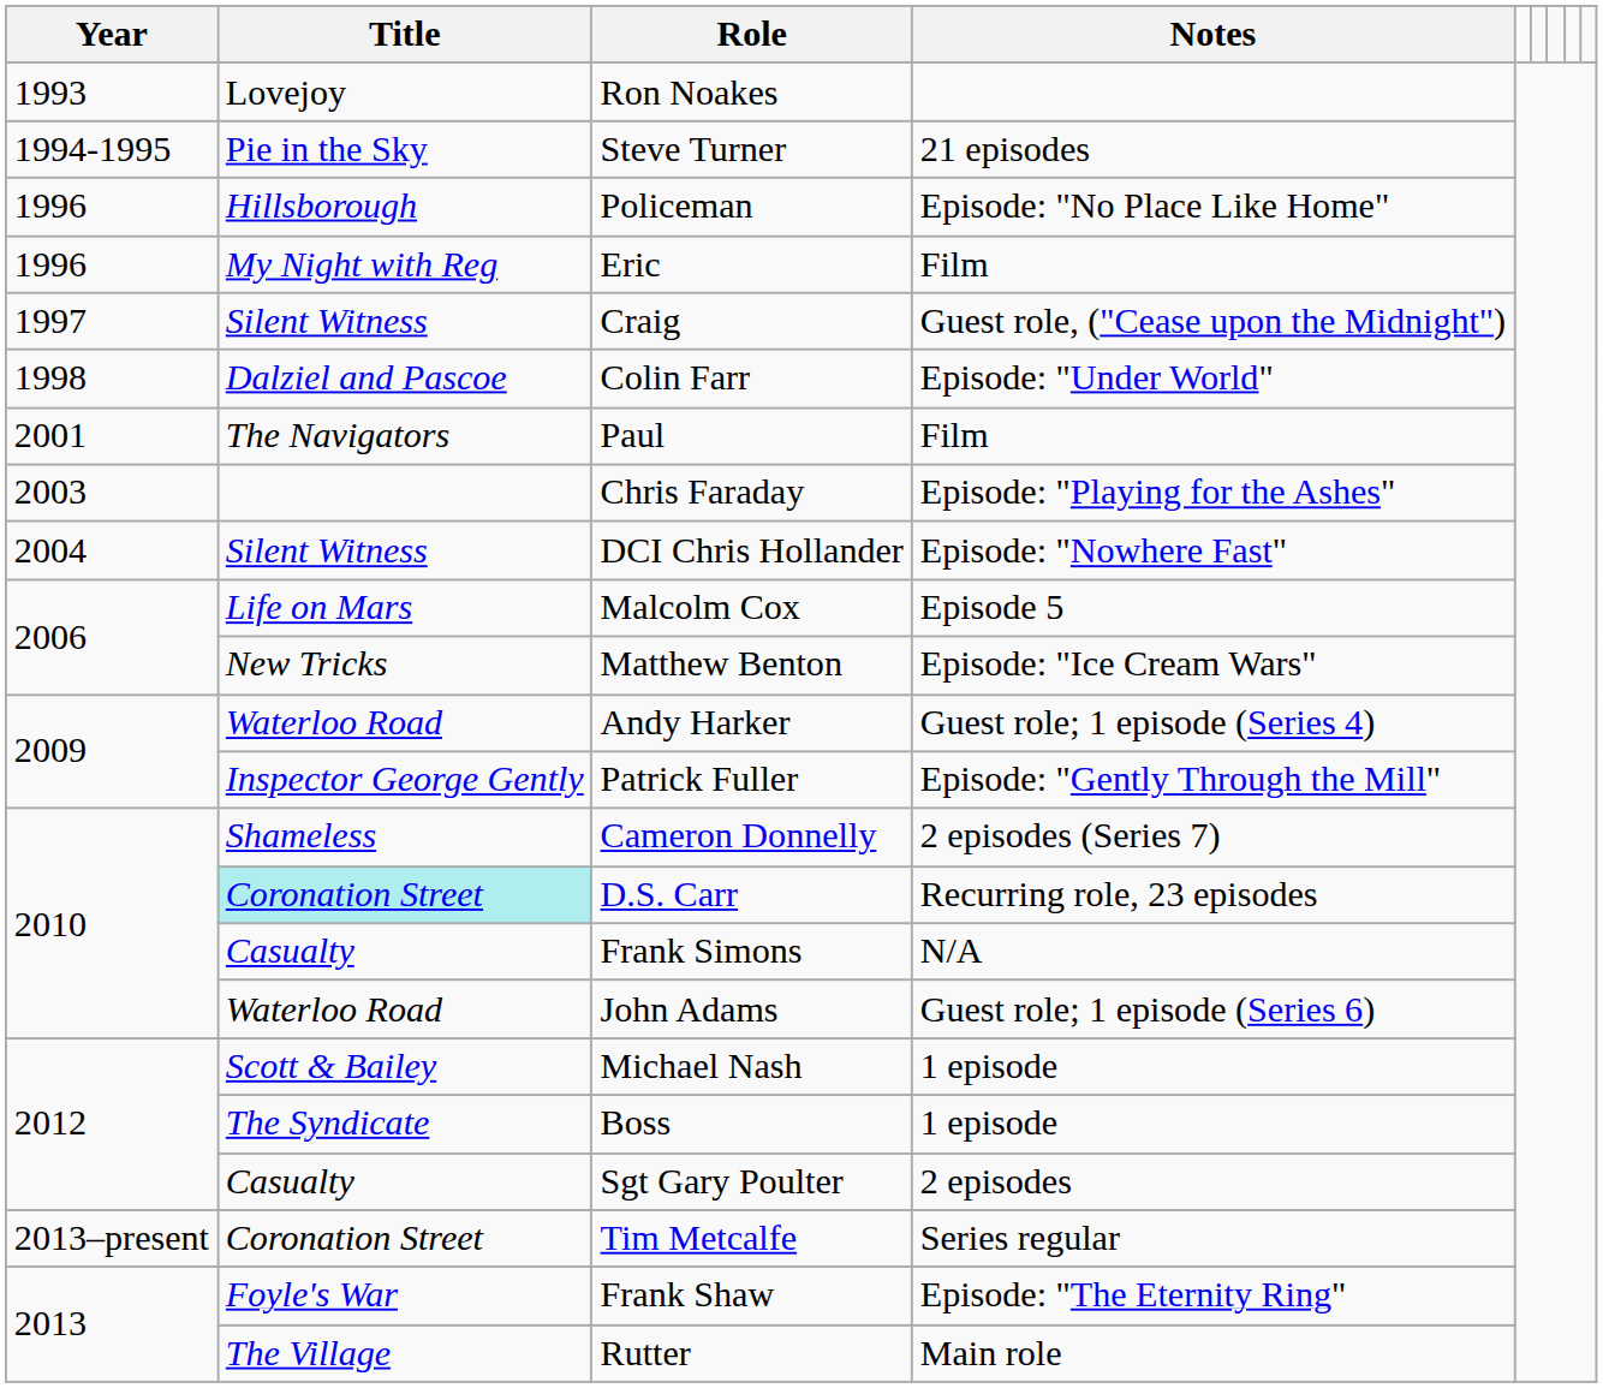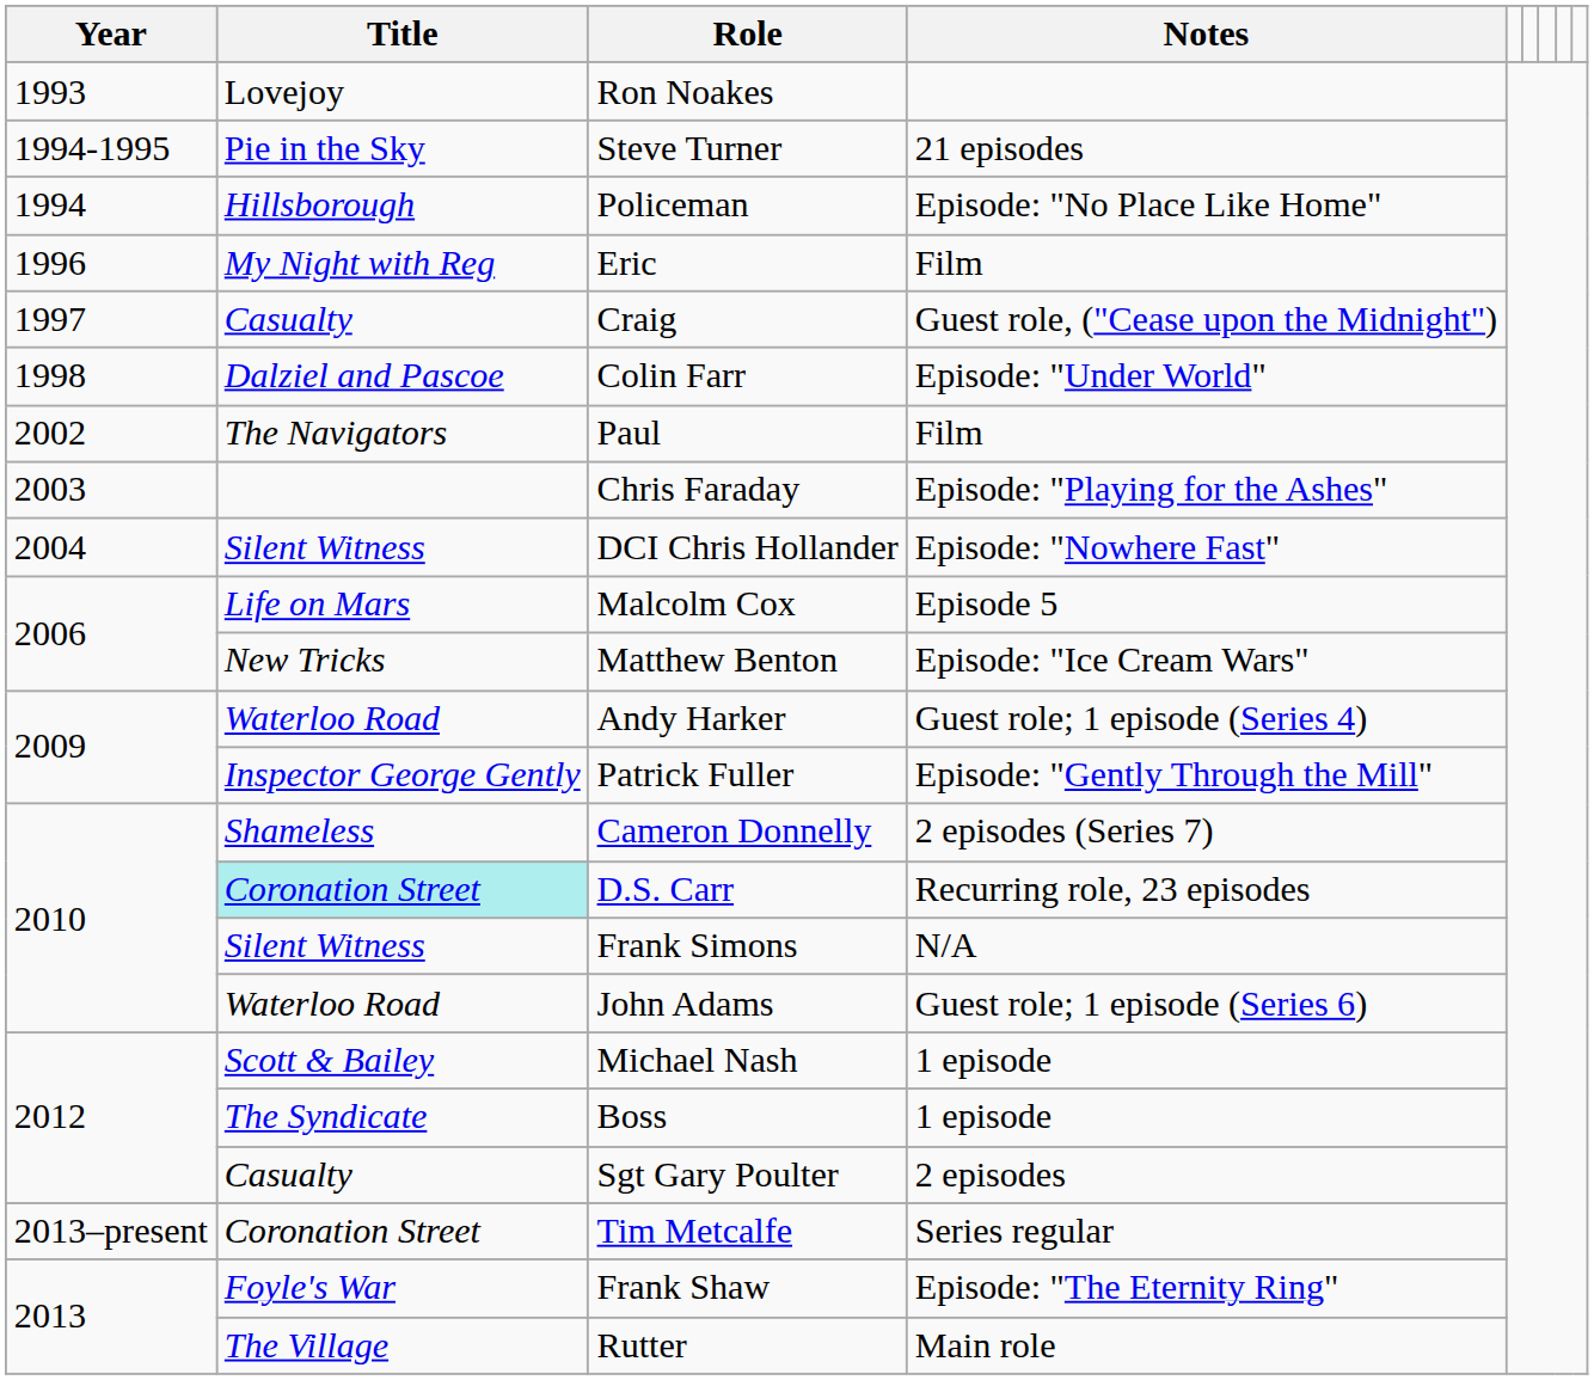 <table class="wikitable sortable">
 <tr>
 <th>Year</th>
 <th>Title</th>
 <th>Role</th>
 <th class="unsortable">Notes</th>
 <td></td>
 <td></td>
 <td></td>
 <td></td>
 <td></td>
 </tr>
 <tr>
 <td>1993</td>
 <td>Lovejoy</td>
 <td>Ron Noakes</td>
 <td></td>
 </tr>
 <tr>
 <td>1994-1995</td>
 <td><a href='#'>Pie in the Sky</a></td>
 <td>Steve Turner</td>
 <td>21 episodes</td>
 </tr>
 <tr>
-<td>1996</td>
+<td>1994</td>
 <td><em><a href='#'>Hillsborough</a></em></td>
 <td>Policeman</td>
 <td>Episode: "No Place Like Home"</td>
 </tr>
 <tr>
 <td>1996</td>
 <td><em><a href='#'>My Night with Reg</a></em></td>
 <td>Eric</td>
 <td>Film</td>
 </tr>
 <tr>
 <td>1997</td>
-<td><em><a href='#'>Silent Witness</a></em></td>
+<td><em><a href='#'>Casualty</a></em></td>
 <td>Craig</td>
 <td>Guest role, (<a href='#'>"Cease upon the Midnight"</a>)</td>
 </tr>
 <tr>
 <td>1998</td>
 <td><em><a href='#'>Dalziel and Pascoe</a></em></td>
 <td>Colin Farr</td>
 <td>Episode: "<a href='#'>Under World</a>"</td>
 </tr>
 <tr>
-<td>2001</td>
+<td>2002</td>
 <td><em>The Navigators</em></td>
 <td>Paul</td>
 <td>Film</td>
 </tr>
 <tr>
 <td>2003</td>
 <td><em></em></td>
 <td>Chris Faraday</td>
 <td>Episode: "<a href='#'>Playing for the Ashes</a>"</td>
 </tr>
 <tr>
 <td>2004</td>
 <td><em><a href='#'>Silent Witness</a></em></td>
 <td>DCI Chris Hollander</td>
 <td>Episode: "<a href='#'>Nowhere Fast</a>"</td>
 </tr>
 <tr>
 <td rowspan="2">2006</td>
 <td><em><a href='#'>Life on Mars</a></em></td>
 <td>Malcolm Cox</td>
 <td>Episode 5</td>
 </tr>
 <tr>
 <td><em>New Tricks</em></td>
 <td>Matthew Benton</td>
 <td>Episode: "Ice Cream Wars"</td>
 </tr>
 <tr>
 <td rowspan="2">2009</td>
 <td><em><a href='#'>Waterloo Road</a></em></td>
 <td>Andy Harker</td>
 <td>Guest role; 1 episode (<a href='#'>Series 4</a>)</td>
 </tr>
 <tr>
 <td><em><a href='#'>Inspector George Gently</a></em></td>
 <td>Patrick Fuller</td>
 <td>Episode: "<a href='#'>Gently Through the Mill</a>"</td>
 </tr>
 <tr>
 <td rowspan="4">2010</td>
 <td><em><a href='#'>Shameless</a></em></td>
 <td><a href='#'>Cameron Donnelly</a></td>
 <td>2 episodes (Series 7)</td>
 </tr>
 <tr>
 <td style="background: paleturquoise;"><em><a href='#'>Coronation Street</a></em></td>
 <td><a href='#'>D.S. Carr</a></td>
 <td>Recurring role, 23 episodes</td>
 </tr>
 <tr>
-<td><em><a href='#'>Casualty</a></em></td>
+<td><em><a href='#'>Silent Witness</a></em></td>
 <td>Frank Simons</td>
 <td>N/A</td>
 </tr>
 <tr>
 <td><em>Waterloo Road</em></td>
 <td>John Adams</td>
 <td>Guest role; 1 episode (<a href='#'>Series 6</a>)</td>
 </tr>
 <tr>
 <td rowspan="3">2012</td>
 <td><em><a href='#'>Scott & Bailey</a></em></td>
 <td>Michael Nash</td>
 <td>1 episode</td>
 </tr>
 <tr>
 <td><em><a href='#'>The Syndicate</a></em></td>
 <td>Boss</td>
 <td>1 episode</td>
 </tr>
 <tr>
 <td><em>Casualty</em></td>
 <td>Sgt Gary Poulter</td>
 <td>2 episodes</td>
 </tr>
 <tr>
 <td>2013–present</td>
 <td><em>Coronation Street</em></td>
 <td><a href='#'>Tim Metcalfe</a></td>
 <td>Series regular</td>
 </tr>
 <tr>
 <td rowspan="2">2013</td>
 <td><em><a href='#'>Foyle's War</a></em></td>
 <td>Frank Shaw</td>
 <td>Episode: "<a href='#'>The Eternity Ring</a>"</td>
 </tr>
 <tr>
 <td><em><a href='#'>The Village</a></em></td>
 <td>Rutter</td>
 <td>Main role</td>
 </tr>
 </table>
